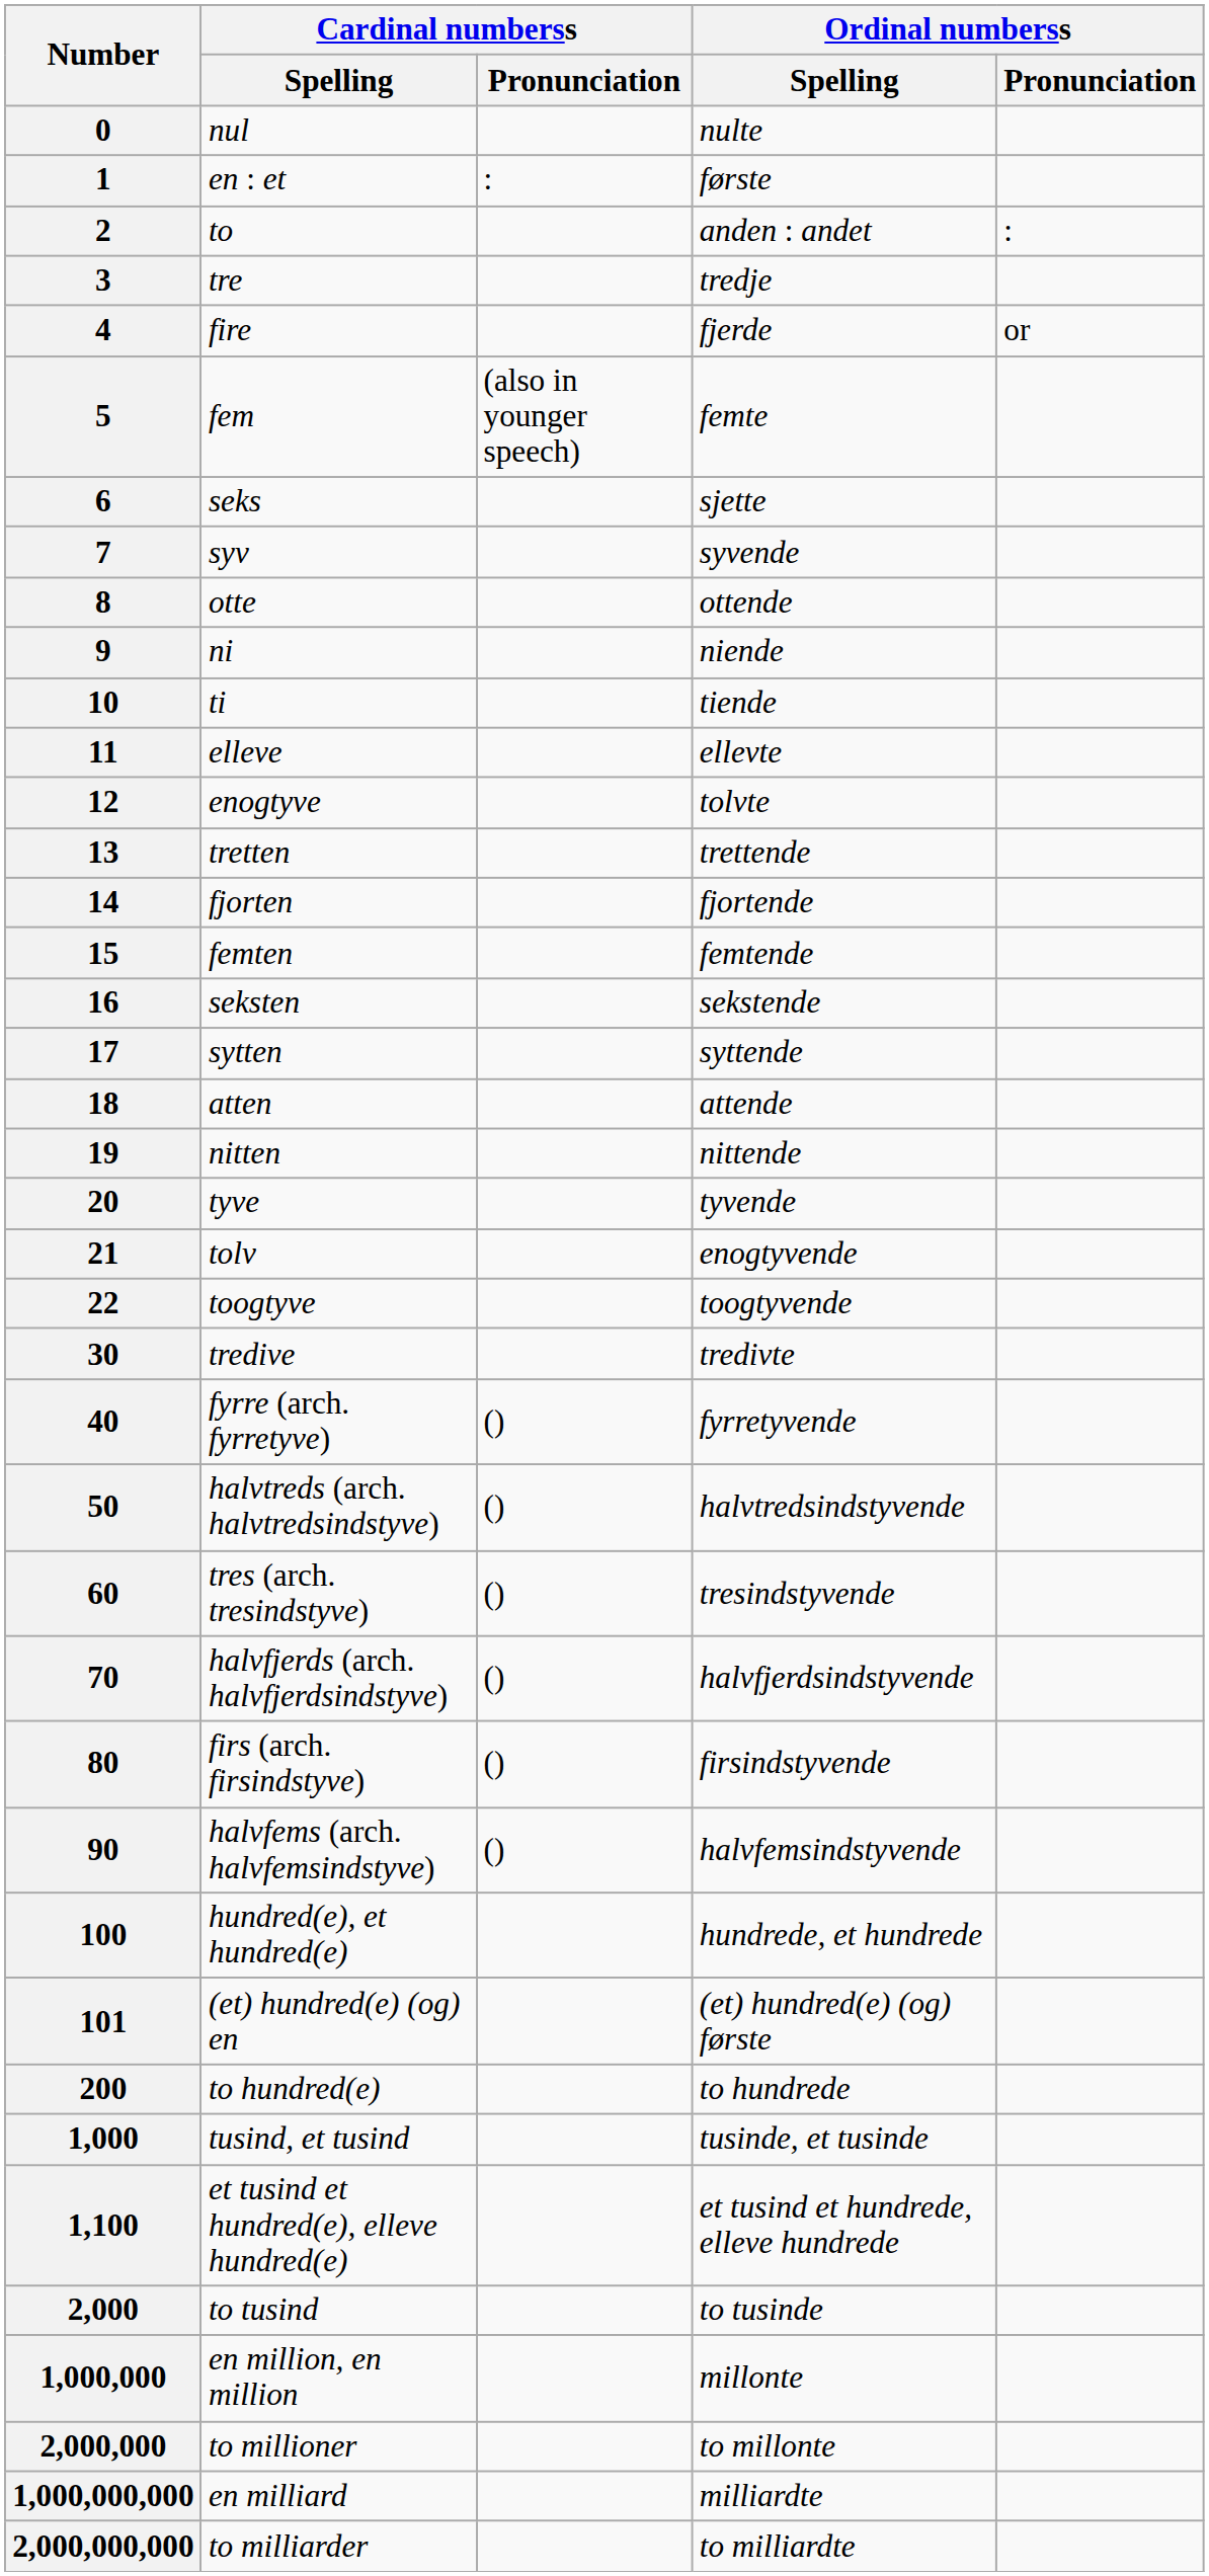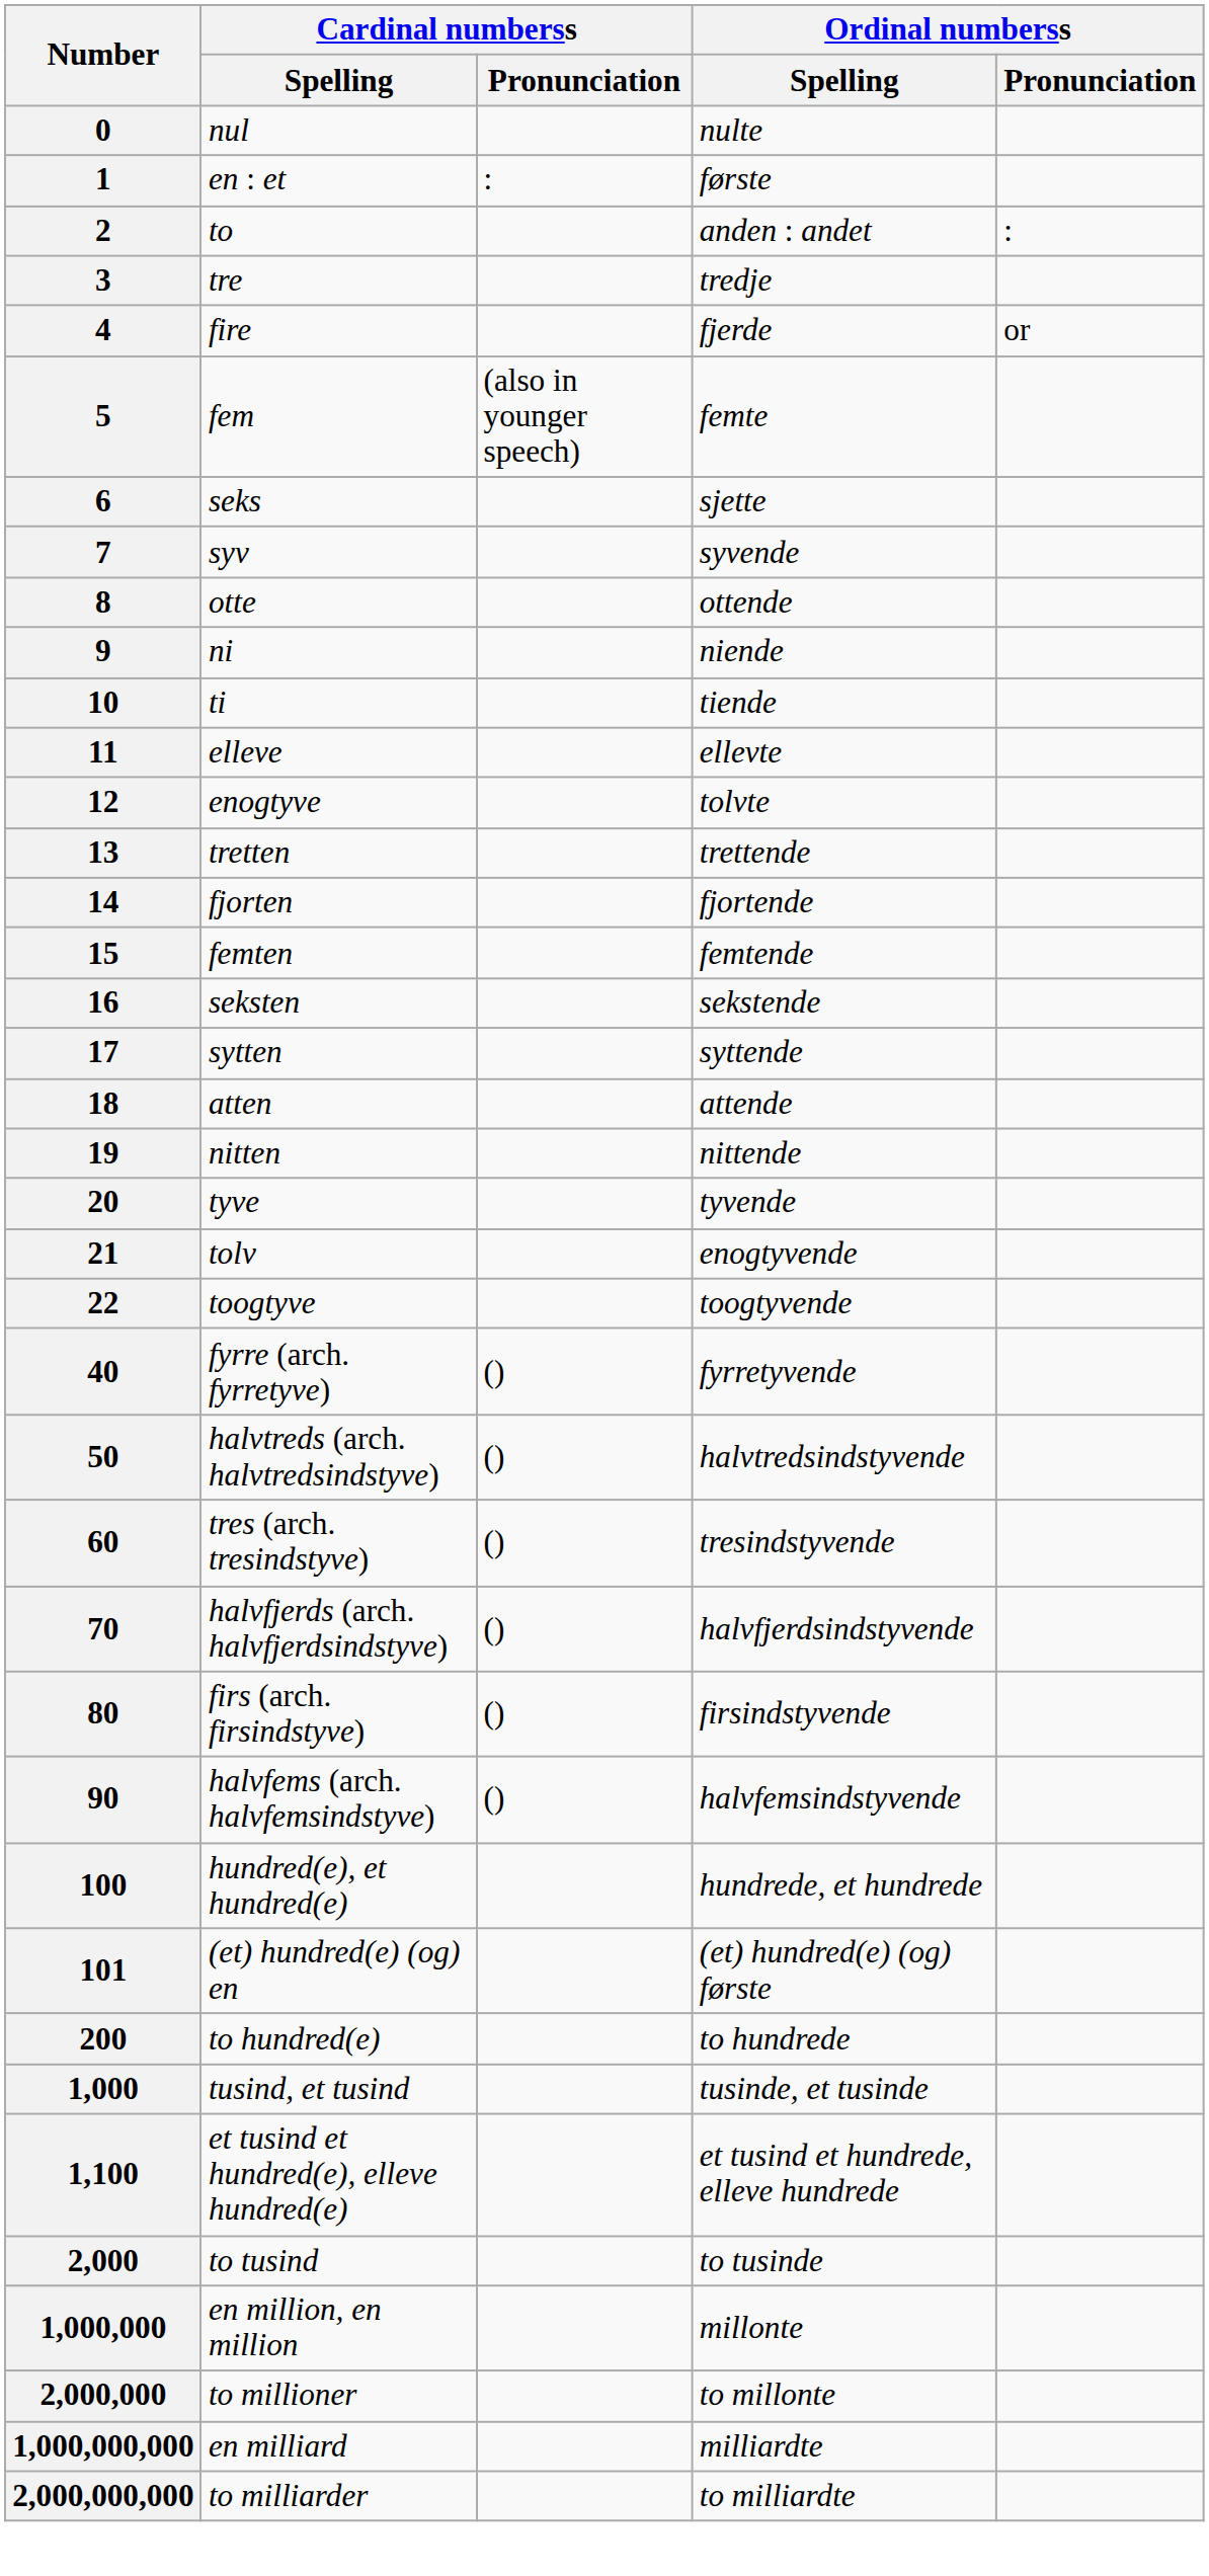 <table class="wikitable">
 <tr>
 <th rowspan=2>Number</th>
 <th colspan=2><a href='#'>Cardinal numbers</a>s</th>
 <th colspan=2><a href='#'>Ordinal numbers</a>s</th>
 </tr>
 <tr>
 <th>Spelling</th>
 <th>Pronunciation</th>
 <th>Spelling</th>
 <th>Pronunciation</th>
 </tr>
 <tr>
 <th>0</th>
 <td><em>nul</em></td>
 <td></td>
 <td><em>nulte</em></td>
 <td></td>
 </tr>
 <tr>
 <th>1</th>
 <td><em>en</em> : <em>et</em></td>
 <td> : </td>
 <td><em>første</em></td>
 <td></td>
 </tr>
 <tr>
 <th>2</th>
 <td><em>to</em></td>
 <td></td>
 <td><em>anden</em> : <em>andet</em></td>
 <td> : </td>
 </tr>
 <tr>
 <th>3</th>
 <td><em>tre</em></td>
 <td></td>
 <td><em>tredje</em></td>
 <td></td>
 </tr>
 <tr>
 <th>4</th>
 <td><em>fire</em></td>
 <td></td>
 <td><em>fjerde</em></td>
 <td> or </td>
 </tr>
 <tr>
 <th>5</th>
 <td><em>fem</em></td>
 <td> (also  in younger speech)</td>
 <td><em>femte</em></td>
 <td></td>
 </tr>
 <tr>
 <th>6</th>
 <td><em>seks</em></td>
 <td></td>
 <td><em>sjette</em></td>
 <td></td>
 </tr>
 <tr>
 <th>7</th>
 <td><em>syv</em></td>
 <td></td>
 <td><em>syvende</em></td>
 <td></td>
 </tr>
 <tr>
 <th>8</th>
 <td><em>otte</em></td>
 <td></td>
 <td><em>ottende</em></td>
 <td></td>
 </tr>
 <tr>
 <th>9</th>
 <td><em>ni</em></td>
 <td></td>
 <td><em>niende</em></td>
 <td></td>
 </tr>
 <tr>
 <th>10</th>
 <td><em>ti</em></td>
 <td></td>
 <td><em>tiende</em></td>
 <td></td>
 </tr>
 <tr>
 <th>11</th>
 <td><em>elleve</em></td>
 <td></td>
 <td><em>ellevte</em></td>
 <td></td>
 </tr>
 <tr>
 <th>12</th>
 <td><em>enogtyve</em></td>
 <td></td>
 <td><em>tolvte</em></td>
 <td></td>
 </tr>
 <tr>
 <th>13</th>
 <td><em>tretten</em></td>
 <td></td>
 <td><em>trettende</em></td>
 <td></td>
 </tr>
 <tr>
 <th>14</th>
 <td><em>fjorten</em></td>
 <td></td>
 <td><em>fjortende</em></td>
 <td></td>
 </tr>
 <tr>
 <th>15</th>
 <td><em>femten</em></td>
 <td></td>
 <td><em>femtende</em></td>
 <td></td>
 </tr>
 <tr>
 <th>16</th>
 <td><em>seksten</em></td>
 <td></td>
 <td><em>sekstende</em></td>
 <td></td>
 </tr>
 <tr>
 <th>17</th>
 <td><em>sytten</em></td>
 <td></td>
 <td><em>syttende</em></td>
 <td></td>
 </tr>
 <tr>
 <th>18</th>
 <td><em>atten</em></td>
 <td></td>
 <td><em>attende</em></td>
 <td></td>
 </tr>
 <tr>
 <th>19</th>
 <td><em>nitten</em></td>
 <td></td>
 <td><em>nittende</em></td>
 <td></td>
 </tr>
 <tr>
 <th>20</th>
 <td><em>tyve</em></td>
 <td></td>
 <td><em>tyvende</em></td>
 <td></td>
 </tr>
 <tr>
 <th>21</th>
 <td><em>tolv</em></td>
 <td></td>
 <td><em>enogtyvende</em></td>
 <td></td>
 </tr>
 <tr>
 <th>22</th>
 <td><em>toogtyve</em></td>
 <td></td>
 <td><em>toogtyvende</em></td>
 <td></td>
 </tr>
 <tr>
-<th>30</th>
-<td><em>tredive</em></td>
-<td></td>
-<td><em>tredivte</em></td>
-<td></td>
-</tr>
-<tr>
 <th>40</th>
 <td><em>fyrre</em> (arch. <em>fyrretyve</em>)</td>
 <td> ()</td>
 <td><em>fyrretyvende</em></td>
 <td></td>
 </tr>
 <tr>
 <th>50</th>
 <td><em>halvtreds</em> (arch. <em>halvtredsindstyve</em>)</td>
 <td> ()</td>
 <td><em>halvtredsindstyvende</em></td>
 <td></td>
 </tr>
 <tr>
 <th>60</th>
 <td><em>tres</em> (arch. <em>tresindstyve</em>)</td>
 <td> ()</td>
 <td><em>tresindstyvende</em></td>
 <td></td>
 </tr>
 <tr>
 <th>70</th>
 <td><em>halvfjerds</em> (arch. <em>halvfjerdsindstyve</em>)</td>
 <td> ()</td>
 <td><em>halvfjerdsindstyvende</em></td>
 <td></td>
 </tr>
 <tr>
 <th>80</th>
 <td><em>firs</em> (arch. <em>firsindstyve</em>)</td>
 <td> ()</td>
 <td><em>firsindstyvende</em></td>
 <td></td>
 </tr>
 <tr>
 <th>90</th>
 <td><em>halvfems</em> (arch. <em>halvfemsindstyve</em>)</td>
 <td> ()</td>
 <td><em>halvfemsindstyvende</em></td>
 <td></td>
 </tr>
 <tr>
 <th>100</th>
 <td><em>hundred(e), et hundred(e)</em></td>
 <td></td>
 <td><em>hundrede, et hundrede</em></td>
 <td></td>
 </tr>
 <tr>
 <th>101</th>
 <td><em>(et) hundred(e) (og) en</em></td>
 <td></td>
 <td><em>(et) hundred(e) (og) første</em></td>
 <td></td>
 </tr>
 <tr>
 <th>200</th>
 <td><em>to hundred(e)</em></td>
 <td></td>
 <td><em>to hundrede</em></td>
 <td></td>
 </tr>
 <tr>
 <th>1,000</th>
 <td><em>tusind, et tusind</em></td>
 <td></td>
 <td><em>tusinde, et tusinde</em></td>
 <td></td>
 </tr>
 <tr>
 <th>1,100</th>
 <td><em>et tusind et hundred(e), elleve hundred(e)</em></td>
 <td></td>
 <td><em>et tusind et hundrede, elleve hundrede</em></td>
 <td></td>
 </tr>
 <tr>
 <th>2,000</th>
 <td><em>to tusind</em></td>
 <td></td>
 <td><em>to tusinde</em></td>
 <td></td>
 </tr>
 <tr>
 <th>1,000,000</th>
 <td><em>en million, en million</em></td>
 <td></td>
 <td><em>millonte</em></td>
 <td></td>
 </tr>
 <tr>
 <th>2,000,000</th>
 <td><em>to millioner</em></td>
 <td></td>
 <td><em>to millonte</em></td>
 <td></td>
 </tr>
 <tr>
 <th>1,000,000,000</th>
 <td><em>en milliard</em></td>
 <td></td>
 <td><em>milliardte</em></td>
 <td></td>
 </tr>
 <tr>
 <th>2,000,000,000</th>
 <td><em>to milliarder</em></td>
 <td></td>
 <td><em>to milliardte</em></td>
 <td></td>
 </tr>
 </table>
